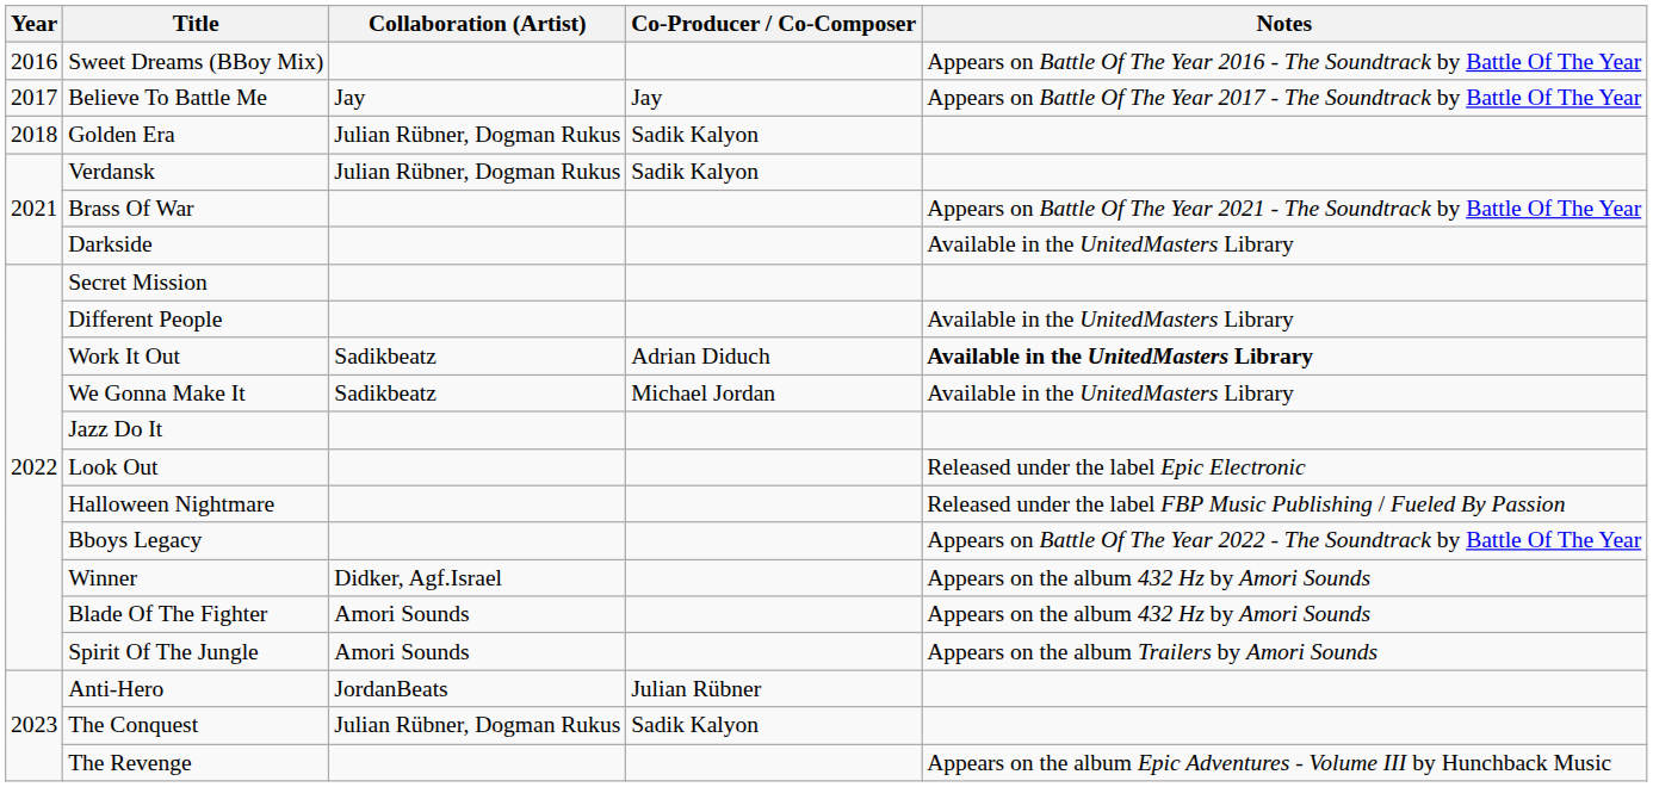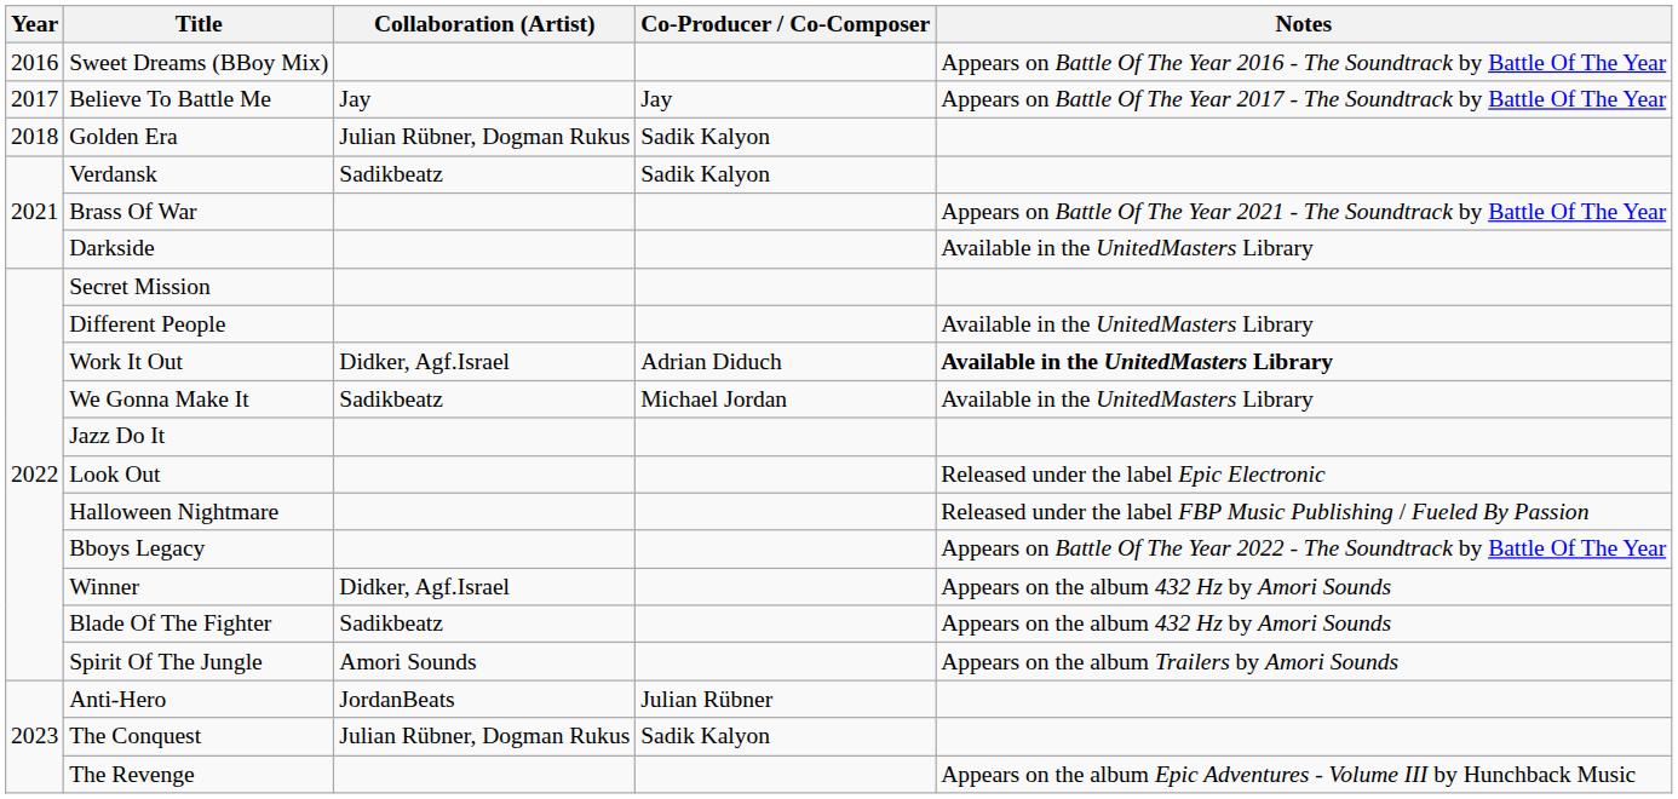 <table class="wikitable">
 <tr>
 <th>Year</th>
 <th>Title</th>
 <th>Collaboration (Artist)</th>
 <th>Co-Producer / Co-Composer</th>
 <th>Notes</th>
 </tr>
 <tr>
 <td>2016</td>
 <td>Sweet Dreams (BBoy Mix)</td>
 <td></td>
 <td></td>
 <td>Appears on <em>Battle Of The Year 2016 - The Soundtrack</em> by <a href='#'>Battle Of The Year</a></td>
 </tr>
 <tr>
 <td>2017</td>
 <td>Believe To Battle Me</td>
 <td>Jay</td>
 <td>Jay</td>
 <td>Appears on <em>Battle Of The Year 2017 - The Soundtrack</em> by <a href='#'>Battle Of The Year</a></td>
 </tr>
 <tr>
 <td>2018</td>
 <td>Golden Era</td>
 <td>Julian Rübner, Dogman Rukus</td>
 <td>Sadik Kalyon</td>
 <td></td>
 </tr>
 <tr>
 <td rowspan="3">2021</td>
 <td>Verdansk</td>
-<td>Julian Rübner, Dogman Rukus</td>
+<td>Sadikbeatz</td>
 <td>Sadik Kalyon</td>
 <td></td>
 </tr>
 <tr>
 <td>Brass Of War</td>
 <td></td>
 <td></td>
 <td>Appears on <em>Battle Of The Year 2021 - The Soundtrack</em> by <a href='#'>Battle Of The Year</a></td>
 </tr>
 <tr>
 <td>Darkside</td>
 <td></td>
 <td></td>
 <td>Available in the <em>UnitedMasters</em> Library</td>
 </tr>
 <tr>
 <td rowspan="11">2022</td>
 <td>Secret Mission</td>
 <td></td>
 <td></td>
 <td></td>
 </tr>
 <tr>
 <td>Different People</td>
 <td></td>
 <td></td>
 <td>Available in the <em>UnitedMasters</em> Library</td>
 </tr>
 <tr>
 <td>Work It Out</td>
-<td>Sadikbeatz</td>
+<td>Didker, Agf.Israel</td>
 <td>Adrian Diduch</td>
 <td><strong>Available in the <em>UnitedMasters</em> Library</strong></td>
 </tr>
 <tr>
 <td>We Gonna Make It</td>
 <td>Sadikbeatz</td>
 <td>Michael Jordan</td>
 <td>Available in the <em>UnitedMasters</em> Library</td>
 </tr>
 <tr>
 <td>Jazz Do It</td>
 <td></td>
 <td></td>
 <td></td>
 </tr>
 <tr>
 <td>Look Out</td>
 <td></td>
 <td></td>
 <td>Released under the label <em>Epic Electronic</em></td>
 </tr>
 <tr>
 <td>Halloween Nightmare</td>
 <td></td>
 <td></td>
 <td>Released under the label <em>FBP Music Publishing</em> / <em>Fueled By Passion</em></td>
 </tr>
 <tr>
 <td>Bboys Legacy</td>
 <td></td>
 <td></td>
 <td>Appears on <em>Battle Of The Year 2022 - The Soundtrack</em> by <a href='#'>Battle Of The Year</a></td>
 </tr>
 <tr>
 <td>Winner</td>
 <td>Didker, Agf.Israel</td>
 <td></td>
 <td>Appears on the album <em>432 Hz</em> by <em>Amori Sounds</em></td>
 </tr>
 <tr>
 <td>Blade Of The Fighter</td>
-<td>Amori Sounds</td>
+<td>Sadikbeatz</td>
 <td></td>
 <td>Appears on the album <em>432 Hz</em> by <em>Amori Sounds</em></td>
 </tr>
 <tr>
 <td>Spirit Of The Jungle</td>
 <td>Amori Sounds</td>
 <td></td>
 <td>Appears on the album <em>Trailers</em> by <em>Amori Sounds</em></td>
 </tr>
 <tr>
 <td rowspan="9">2023</td>
 <td>Anti-Hero</td>
 <td>JordanBeats</td>
 <td>Julian Rübner</td>
 <td></td>
 </tr>
 <tr>
 <td>The Conquest</td>
 <td>Julian Rübner, Dogman Rukus</td>
 <td>Sadik Kalyon</td>
 <td></td>
 </tr>
 <tr>
 <td>The Revenge</td>
 <td></td>
 <td></td>
 <td>Appears on the album <em>Epic Adventures - Volume III</em> by Hunchback Music</td>
 </tr>
 </table>
